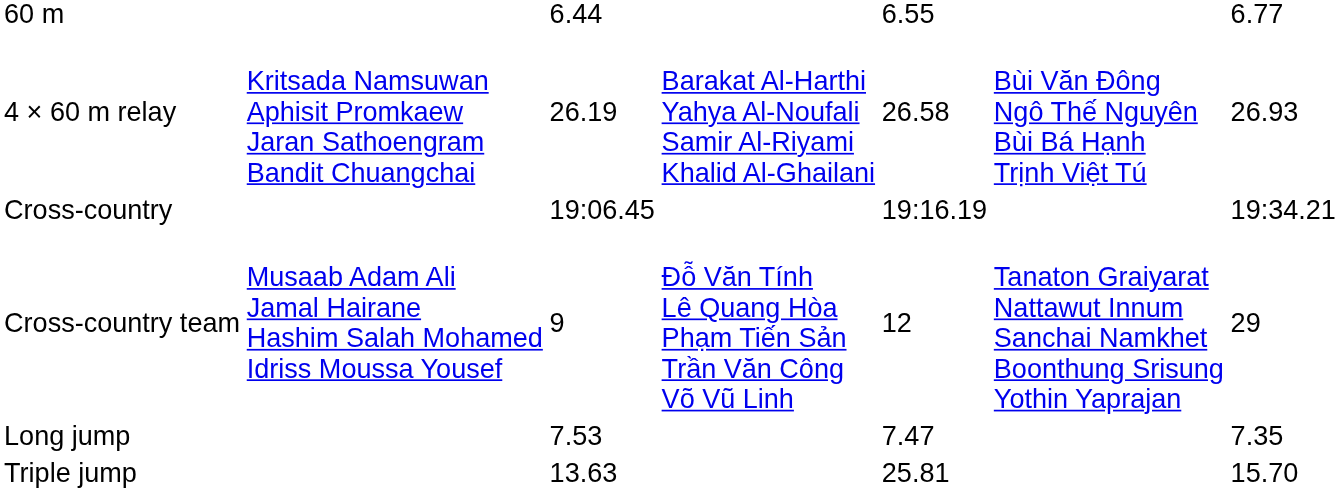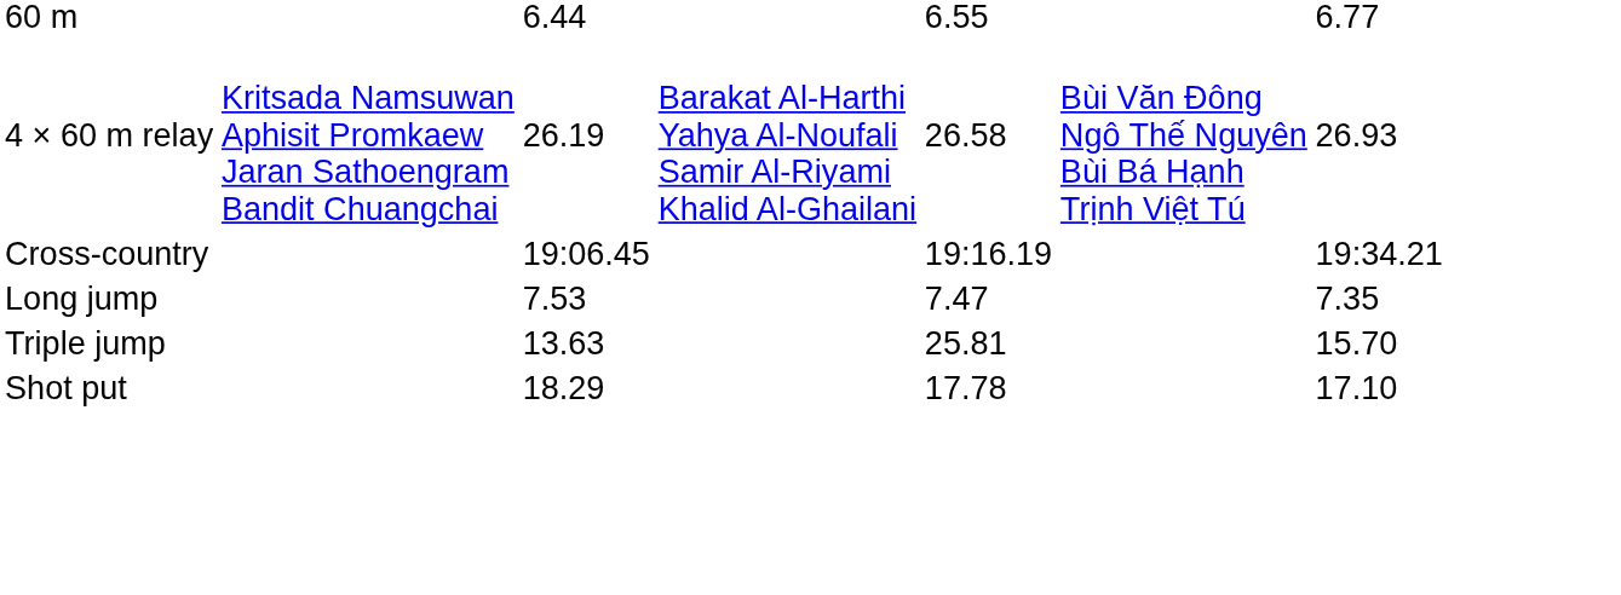 <table>
 <tr>
 <td>60 m</td>
 <td></td>
 <td>6.44</td>
 <td></td>
 <td>6.55</td>
 <td></td>
 <td>6.77</td>
 </tr>
 <tr>
 <td>4 × 60 m relay</td>
 <td><br><a href='#'>Kritsada Namsuwan</a><br><a href='#'>Aphisit Promkaew</a><br><a href='#'>Jaran Sathoengram</a><br><a href='#'>Bandit Chuangchai</a></td>
 <td>26.19</td>
 <td><br><a href='#'>Barakat Al-Harthi</a><br><a href='#'>Yahya Al-Noufali</a><br><a href='#'>Samir Al-Riyami</a><br><a href='#'>Khalid Al-Ghailani</a></td>
 <td>26.58</td>
 <td><br><a href='#'>Bùi Văn Đông</a><br><a href='#'>Ngô Thế Nguyên</a><br><a href='#'>Bùi Bá Hạnh</a><br><a href='#'>Trịnh Việt Tú</a></td>
 <td>26.93</td>
 </tr>
 <tr>
 <td>Cross-country</td>
 <td></td>
 <td>19:06.45</td>
 <td></td>
 <td>19:16.19</td>
 <td></td>
 <td>19:34.21</td>
 </tr>
 <tr>
-<td>Cross-country team</td>
-<td valign=top><br><a href='#'>Musaab Adam Ali</a><br><a href='#'>Jamal Hairane</a><br><a href='#'>Hashim Salah Mohamed</a><br><a href='#'>Idriss Moussa Yousef</a></td>
-<td>9</td>
-<td><br><a href='#'>Đỗ Văn Tính</a><br><a href='#'>Lê Quang Hòa</a><br><a href='#'>Phạm Tiến Sản</a><br><a href='#'>Trần Văn Công</a><br><a href='#'>Võ Vũ Linh</a></td>
-<td>12</td>
-<td><br><a href='#'>Tanaton Graiyarat</a><br><a href='#'>Nattawut Innum</a><br><a href='#'>Sanchai Namkhet</a><br><a href='#'>Boonthung Srisung</a><br><a href='#'>Yothin Yaprajan</a></td>
-<td>29</td>
-</tr>
-<tr>
 <td>Long jump</td>
 <td></td>
 <td>7.53</td>
 <td></td>
 <td>7.47</td>
 <td></td>
 <td>7.35</td>
 </tr>
 <tr>
 <td>Triple jump</td>
 <td></td>
 <td>13.63</td>
 <td></td>
 <td>25.81</td>
 <td></td>
 <td>15.70</td>
 </tr>
+<tr>
+<td>Shot put</td>
+<td></td>
+<td>18.29</td>
+<td></td>
+<td>17.78</td>
+<td></td>
+<td>17.10</td>
+</tr>
 </table>
